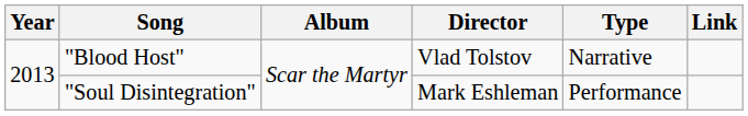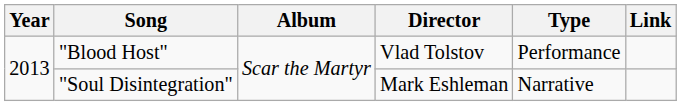 <table class="wikitable">
 <tr>
 <th>Year</th>
 <th>Song</th>
 <th>Album</th>
 <th>Director</th>
 <th>Type</th>
 <th>Link</th>
 </tr>
 <tr>
 <td rowspan=2>2013</td>
 <td>"Blood Host"</td>
 <td rowspan=2><em>Scar the Martyr</em></td>
 <td>Vlad Tolstov</td>
-<td>Narrative</td>
+<td>Performance</td>
 <td></td>
 </tr>
 <tr>
 <td>"Soul Disintegration"</td>
 <td>Mark Eshleman</td>
-<td>Performance</td>
+<td>Narrative</td>
 <td></td>
 </tr>
 </table>
